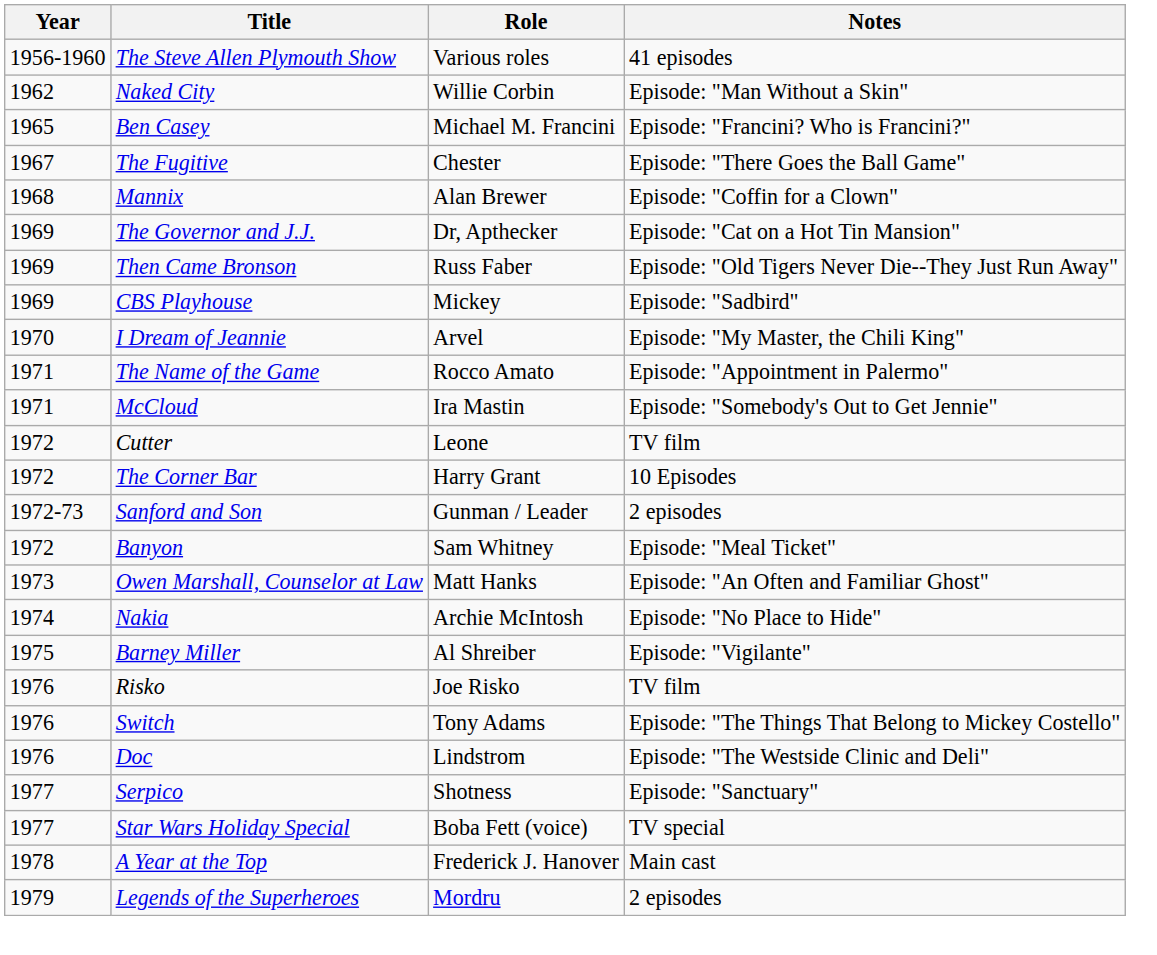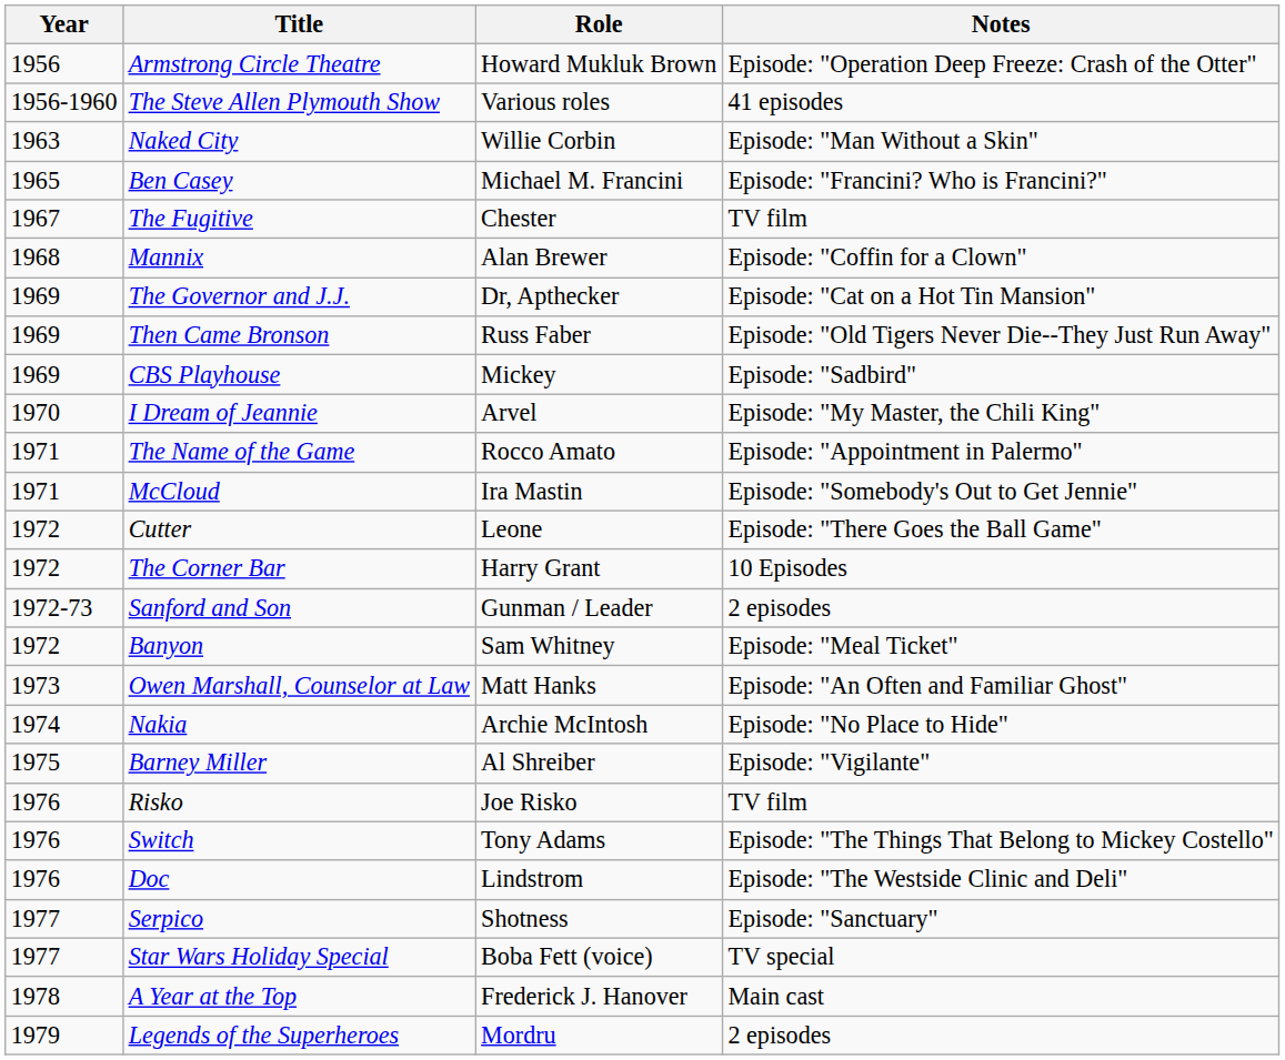 <table class="wikitable">
 <tr>
 <th>Year</th>
 <th>Title</th>
 <th>Role</th>
 <th>Notes</th>
 </tr>
 <tr>
+<td>1956</td>
+<td><em><a href='#'>Armstrong Circle Theatre</a></em></td>
+<td>Howard Mukluk Brown</td>
+<td>Episode: "Operation Deep Freeze: Crash of the Otter"</td>
+</tr>
+<tr>
 <td>1956-1960</td>
 <td><em><a href='#'>The Steve Allen Plymouth Show</a></em></td>
 <td>Various roles</td>
 <td>41 episodes</td>
 </tr>
 <tr>
-<td>1962</td>
+<td>1963</td>
 <td><em><a href='#'>Naked City</a></em></td>
 <td>Willie Corbin</td>
 <td>Episode: "Man Without a Skin"</td>
 </tr>
 <tr>
 <td>1965</td>
 <td><em><a href='#'>Ben Casey</a></em></td>
 <td>Michael M. Francini</td>
 <td>Episode: "Francini? Who is Francini?"</td>
 </tr>
 <tr>
 <td>1967</td>
 <td><em><a href='#'>The Fugitive</a></em></td>
 <td>Chester</td>
-<td>Episode: "There Goes the Ball Game"</td>
+<td>TV film</td>
 </tr>
 <tr>
 <td>1968</td>
 <td><em><a href='#'>Mannix</a></em></td>
 <td>Alan Brewer</td>
 <td>Episode: "Coffin for a Clown"</td>
 </tr>
 <tr>
 <td>1969</td>
 <td><em><a href='#'>The Governor and J.J.</a></em></td>
 <td>Dr, Apthecker</td>
 <td>Episode: "Cat on a Hot Tin Mansion"</td>
 </tr>
 <tr>
 <td>1969</td>
 <td><em><a href='#'>Then Came Bronson</a></em></td>
 <td>Russ Faber</td>
 <td>Episode: "Old Tigers Never Die--They Just Run Away"</td>
 </tr>
 <tr>
 <td>1969</td>
 <td><em><a href='#'>CBS Playhouse</a></em></td>
 <td>Mickey</td>
 <td>Episode: "Sadbird"</td>
 </tr>
 <tr>
 <td>1970</td>
 <td><em><a href='#'>I Dream of Jeannie</a></em></td>
 <td>Arvel</td>
 <td>Episode: "My Master, the Chili King"</td>
 </tr>
 <tr>
 <td>1971</td>
 <td><em><a href='#'>The Name of the Game</a></em></td>
 <td>Rocco Amato</td>
 <td>Episode: "Appointment in Palermo"</td>
 </tr>
 <tr>
 <td>1971</td>
 <td><em><a href='#'>McCloud</a></em></td>
 <td>Ira Mastin</td>
 <td>Episode: "Somebody's Out to Get Jennie"</td>
 </tr>
 <tr>
 <td>1972</td>
 <td><em>Cutter</em></td>
 <td>Leone</td>
-<td>TV film</td>
+<td>Episode: "There Goes the Ball Game"</td>
 </tr>
 <tr>
 <td>1972</td>
 <td><em><a href='#'>The Corner Bar</a></em></td>
 <td>Harry Grant</td>
 <td>10 Episodes</td>
 </tr>
 <tr>
 <td>1972-73</td>
 <td><em><a href='#'>Sanford and Son</a></em></td>
 <td>Gunman / Leader</td>
 <td>2 episodes</td>
 </tr>
 <tr>
 <td>1972</td>
 <td><em><a href='#'>Banyon</a></em></td>
 <td>Sam Whitney</td>
 <td>Episode: "Meal Ticket"</td>
 </tr>
 <tr>
 <td>1973</td>
 <td><em><a href='#'>Owen Marshall, Counselor at Law</a></em></td>
 <td>Matt Hanks</td>
 <td>Episode: "An Often and Familiar Ghost"</td>
 </tr>
 <tr>
 <td>1974</td>
 <td><em><a href='#'>Nakia</a></em></td>
 <td>Archie McIntosh</td>
 <td>Episode: "No Place to Hide"</td>
 </tr>
 <tr>
 <td>1975</td>
 <td><em><a href='#'>Barney Miller</a></em></td>
 <td>Al Shreiber</td>
 <td>Episode: "Vigilante"</td>
 </tr>
 <tr>
 <td>1976</td>
 <td><em>Risko</em></td>
 <td>Joe Risko</td>
 <td>TV film</td>
 </tr>
 <tr>
 <td>1976</td>
 <td><em><a href='#'>Switch</a></em></td>
 <td>Tony Adams</td>
 <td>Episode: "The Things That Belong to Mickey Costello"</td>
 </tr>
 <tr>
 <td>1976</td>
 <td><em><a href='#'>Doc</a></em></td>
 <td>Lindstrom</td>
 <td>Episode: "The Westside Clinic and Deli"</td>
 </tr>
 <tr>
 <td>1977</td>
 <td><em><a href='#'>Serpico</a></em></td>
 <td>Shotness</td>
 <td>Episode: "Sanctuary"</td>
 </tr>
 <tr>
 <td>1977</td>
 <td><em><a href='#'>Star Wars Holiday Special</a></em></td>
 <td>Boba Fett (voice)</td>
 <td>TV special</td>
 </tr>
 <tr>
 <td>1978</td>
 <td><em><a href='#'>A Year at the Top</a></em></td>
 <td>Frederick J. Hanover</td>
 <td>Main cast</td>
 </tr>
 <tr>
 <td>1979</td>
 <td><em><a href='#'>Legends of the Superheroes </a></em></td>
 <td><a href='#'>Mordru</a></td>
 <td>2 episodes</td>
 </tr>
 </table>
